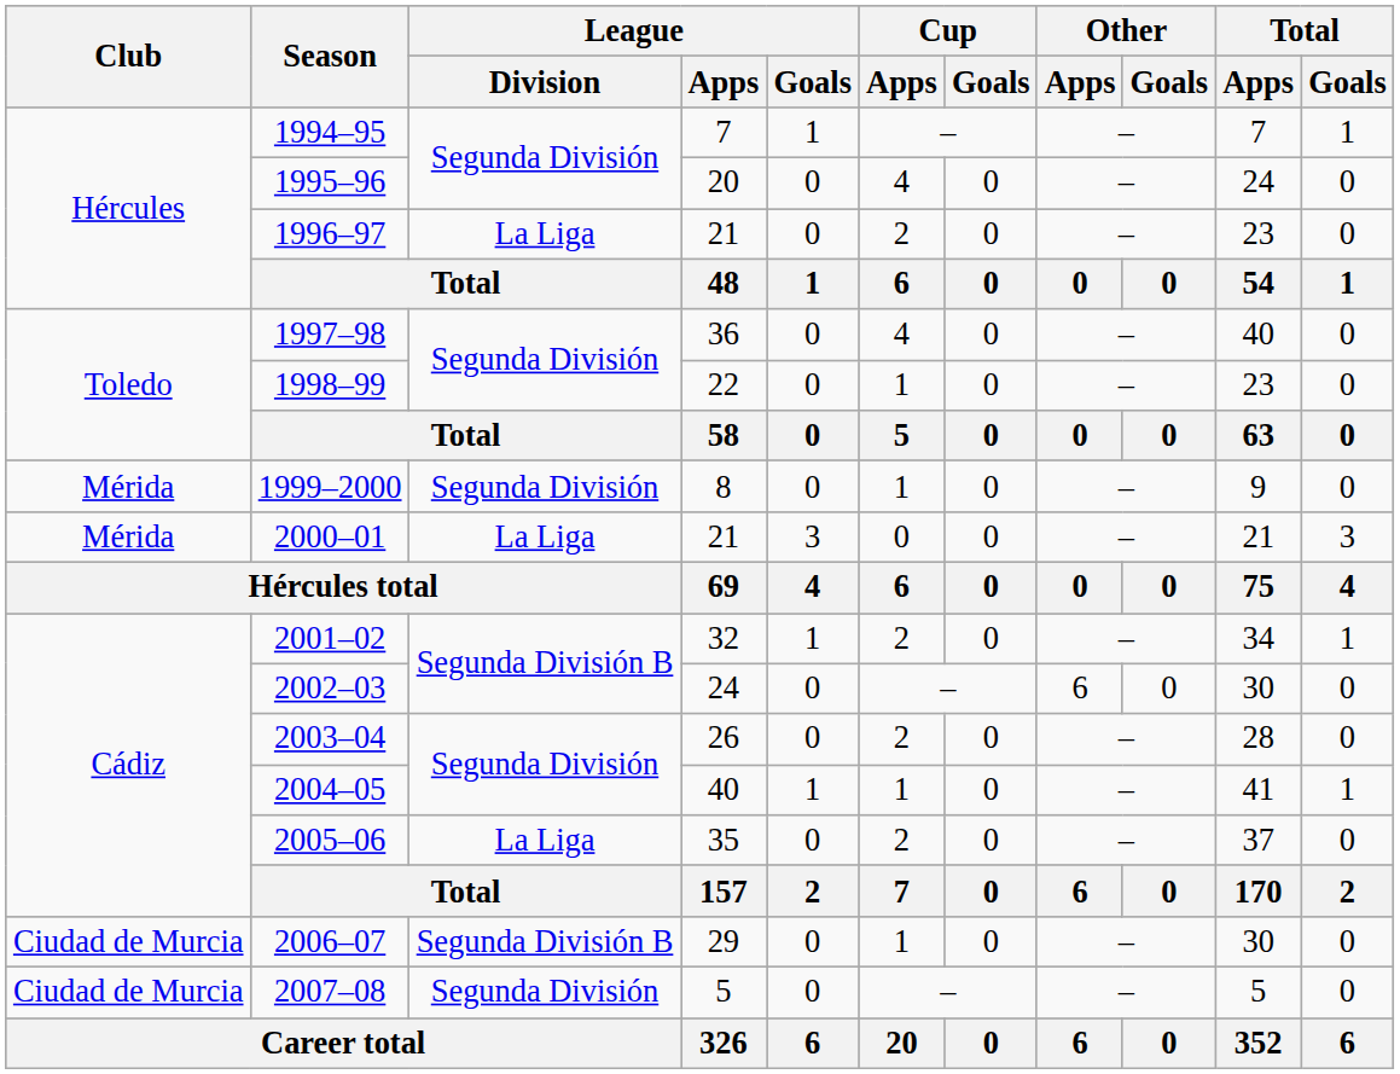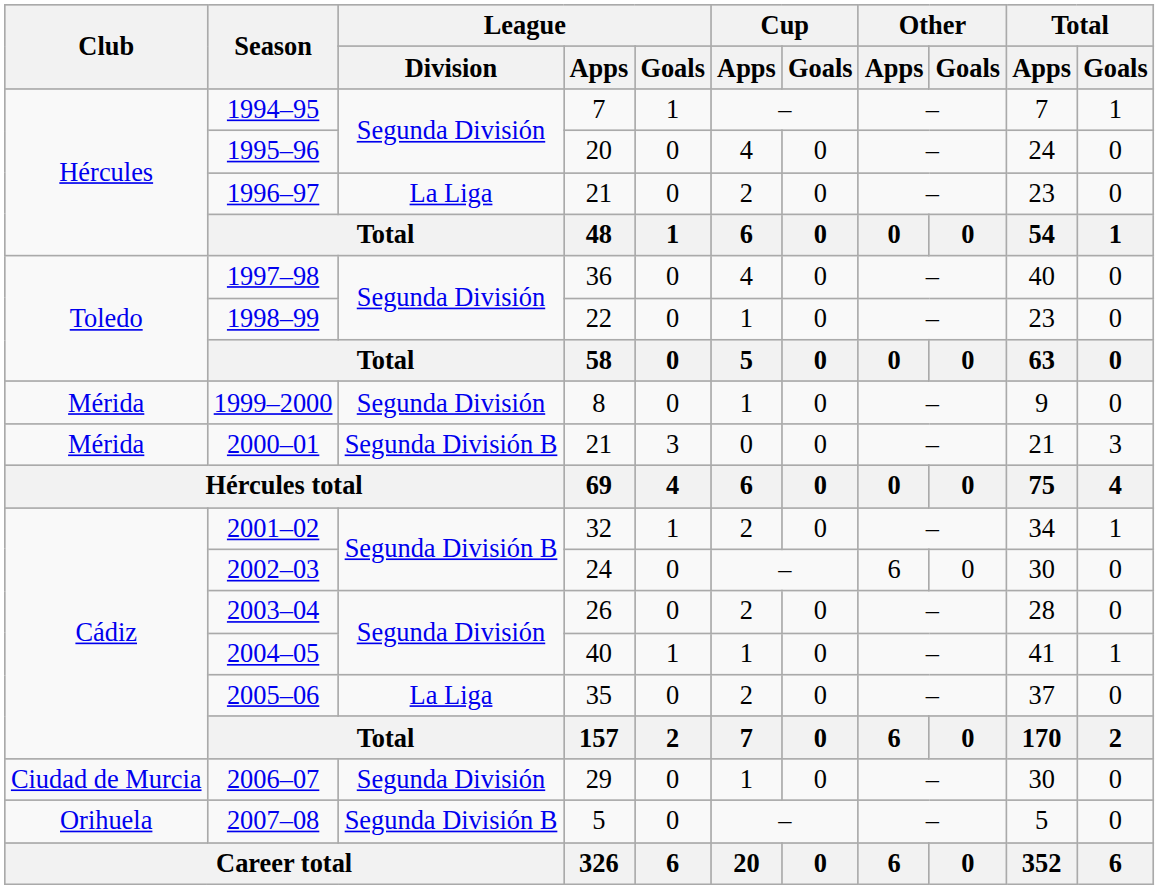 <table class="wikitable" style="text-align: center;">
 <tr>
 <th rowspan="2">Club</th>
 <th rowspan="2">Season</th>
 <th colspan="3">League</th>
 <th colspan="2">Cup</th>
 <th colspan="2">Other</th>
 <th colspan="2">Total</th>
 </tr>
 <tr>
 <th>Division</th>
 <th>Apps</th>
 <th>Goals</th>
 <th>Apps</th>
 <th>Goals</th>
 <th>Apps</th>
 <th>Goals</th>
 <th>Apps</th>
 <th>Goals</th>
 </tr>
 <tr>
 <td rowspan="4" valign="center"><a href='#'>Hércules</a></td>
 <td><a href='#'>1994–95</a></td>
 <td rowspan="2"><a href='#'>Segunda División</a></td>
 <td>7</td>
 <td>1</td>
 <td colspan="2">–</td>
 <td colspan="2">–</td>
 <td>7</td>
 <td>1</td>
 </tr>
 <tr>
 <td><a href='#'>1995–96</a></td>
 <td>20</td>
 <td>0</td>
 <td>4</td>
 <td>0</td>
 <td colspan="2">–</td>
 <td>24</td>
 <td>0</td>
 </tr>
 <tr>
 <td><a href='#'>1996–97</a></td>
 <td><a href='#'>La Liga</a></td>
 <td>21</td>
 <td>0</td>
 <td>2</td>
 <td>0</td>
 <td colspan="2">–</td>
 <td>23</td>
 <td>0</td>
 </tr>
 <tr>
 <th colspan="2">Total</th>
 <th>48</th>
 <th>1</th>
 <th>6</th>
 <th>0</th>
 <th>0</th>
 <th>0</th>
 <th>54</th>
 <th>1</th>
 </tr>
 <tr>
 <td rowspan="3" valign="center"><a href='#'>Toledo</a></td>
 <td><a href='#'>1997–98</a></td>
 <td rowspan="2"><a href='#'>Segunda División</a></td>
 <td>36</td>
 <td>0</td>
 <td>4</td>
 <td>0</td>
 <td colspan="2">–</td>
 <td>40</td>
 <td>0</td>
 </tr>
 <tr>
 <td><a href='#'>1998–99</a></td>
 <td>22</td>
 <td>0</td>
 <td>1</td>
 <td>0</td>
 <td colspan="2">–</td>
 <td>23</td>
 <td>0</td>
 </tr>
 <tr>
 <th colspan="2">Total</th>
 <th>58</th>
 <th>0</th>
 <th>5</th>
 <th>0</th>
 <th>0</th>
 <th>0</th>
 <th>63</th>
 <th>0</th>
 </tr>
 <tr>
 <td valign="center"><a href='#'>Mérida</a></td>
 <td><a href='#'>1999–2000</a></td>
 <td><a href='#'>Segunda División</a></td>
 <td>8</td>
 <td>0</td>
 <td>1</td>
 <td>0</td>
 <td colspan="2">–</td>
 <td>9</td>
 <td>0</td>
 </tr>
 <tr>
 <td valign="center"><a href='#'>Mérida</a></td>
 <td><a href='#'>2000–01</a></td>
-<td><a href='#'>La Liga</a></td>
+<td><a href='#'>Segunda División B</a></td>
 <td>21</td>
 <td>3</td>
 <td>0</td>
 <td>0</td>
 <td colspan="2">–</td>
 <td>21</td>
 <td>3</td>
 </tr>
 <tr>
 <th colspan="3">Hércules total</th>
 <th>69</th>
 <th>4</th>
 <th>6</th>
 <th>0</th>
 <th>0</th>
 <th>0</th>
 <th>75</th>
 <th>4</th>
 </tr>
 <tr>
 <td rowspan="6" valign="center"><a href='#'>Cádiz</a></td>
 <td><a href='#'>2001–02</a></td>
 <td rowspan="2"><a href='#'>Segunda División B</a></td>
 <td>32</td>
 <td>1</td>
 <td>2</td>
 <td>0</td>
 <td colspan="2">–</td>
 <td>34</td>
 <td>1</td>
 </tr>
 <tr>
 <td><a href='#'>2002–03</a></td>
 <td>24</td>
 <td>0</td>
 <td colspan="2">–</td>
 <td>6</td>
 <td>0</td>
 <td>30</td>
 <td>0</td>
 </tr>
 <tr>
 <td><a href='#'>2003–04</a></td>
 <td rowspan="2"><a href='#'>Segunda División</a></td>
 <td>26</td>
 <td>0</td>
 <td>2</td>
 <td>0</td>
 <td colspan="2">–</td>
 <td>28</td>
 <td>0</td>
 </tr>
 <tr>
 <td><a href='#'>2004–05</a></td>
 <td>40</td>
 <td>1</td>
 <td>1</td>
 <td>0</td>
 <td colspan="2">–</td>
 <td>41</td>
 <td>1</td>
 </tr>
 <tr>
 <td><a href='#'>2005–06</a></td>
 <td><a href='#'>La Liga</a></td>
 <td>35</td>
 <td>0</td>
 <td>2</td>
 <td>0</td>
 <td colspan="2">–</td>
 <td>37</td>
 <td>0</td>
 </tr>
 <tr>
 <th colspan="2">Total</th>
 <th>157</th>
 <th>2</th>
 <th>7</th>
 <th>0</th>
 <th>6</th>
 <th>0</th>
 <th>170</th>
 <th>2</th>
 </tr>
 <tr>
 <td valign="center"><a href='#'>Ciudad de Murcia</a></td>
 <td><a href='#'>2006–07</a></td>
-<td><a href='#'>Segunda División B</a></td>
+<td><a href='#'>Segunda División</a></td>
 <td>29</td>
 <td>0</td>
 <td>1</td>
 <td>0</td>
 <td colspan="2">–</td>
 <td>30</td>
 <td>0</td>
 </tr>
 <tr>
-<td valign="center"><a href='#'>Ciudad de Murcia</a></td>
+<td valign="center"><a href='#'>Orihuela</a></td>
 <td><a href='#'>2007–08</a></td>
-<td><a href='#'>Segunda División</a></td>
+<td><a href='#'>Segunda División B</a></td>
 <td>5</td>
 <td>0</td>
 <td colspan="2">–</td>
 <td colspan="2">–</td>
 <td>5</td>
 <td>0</td>
 </tr>
 <tr>
 <th colspan="3">Career total</th>
 <th>326</th>
 <th>6</th>
 <th>20</th>
 <th>0</th>
 <th>6</th>
 <th>0</th>
 <th>352</th>
 <th>6</th>
 </tr>
 </table>
